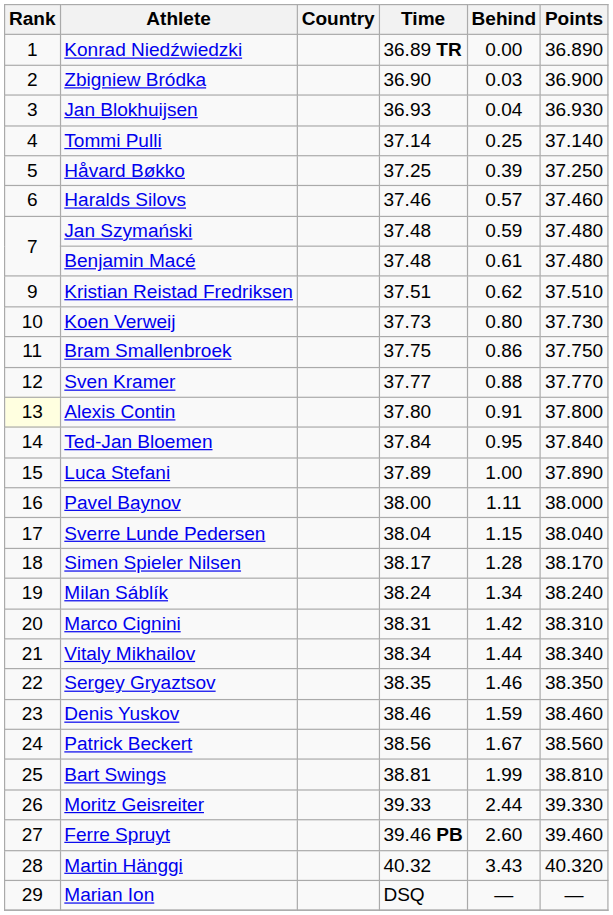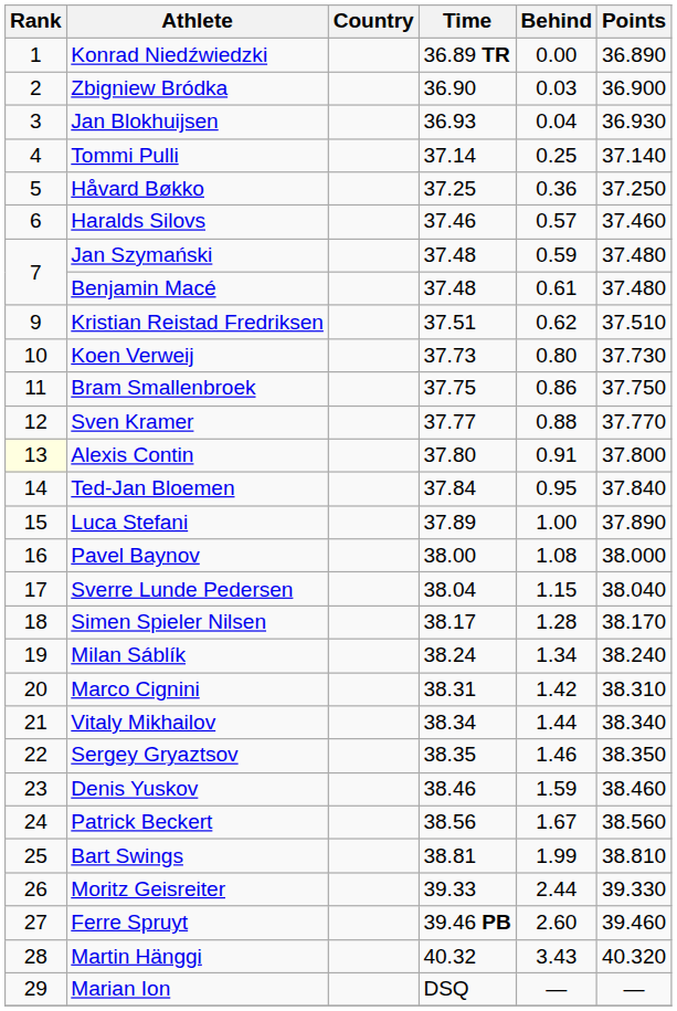 <table class="wikitable" style="text-align:center">
 <tr>
 <th>Rank</th>
 <th>Athlete</th>
 <th>Country</th>
 <th>Time</th>
 <th>Behind</th>
 <th>Points</th>
 </tr>
 <tr>
 <td>1</td>
 <td align="left"><a href='#'>Konrad Niedźwiedzki</a></td>
 <td align="left"></td>
 <td align="left">36.89 <strong>TR</strong></td>
 <td>0.00</td>
 <td align="left">36.890</td>
 </tr>
 <tr>
 <td>2</td>
 <td align="left"><a href='#'>Zbigniew Bródka</a></td>
 <td align="left"></td>
 <td align="left">36.90</td>
 <td>0.03</td>
 <td align="left">36.900</td>
 </tr>
 <tr>
 <td>3</td>
 <td align="left"><a href='#'>Jan Blokhuijsen</a></td>
 <td align="left"></td>
 <td align="left">36.93</td>
 <td>0.04</td>
 <td align="left">36.930</td>
 </tr>
 <tr>
 <td>4</td>
 <td align="left"><a href='#'>Tommi Pulli</a></td>
 <td align="left"></td>
 <td align="left">37.14</td>
 <td>0.25</td>
 <td align="left">37.140</td>
 </tr>
 <tr>
 <td>5</td>
 <td align="left"><a href='#'>Håvard Bøkko</a></td>
 <td align="left"></td>
 <td align="left">37.25</td>
-<td>0.39</td>
+<td>0.36</td>
 <td align="left">37.250</td>
 </tr>
 <tr>
 <td>6</td>
 <td align="left"><a href='#'>Haralds Silovs</a></td>
 <td align="left"></td>
 <td align="left">37.46</td>
 <td>0.57</td>
 <td align="left">37.460</td>
 </tr>
 <tr>
 <td rowspan=2>7</td>
 <td align="left"><a href='#'>Jan Szymański</a></td>
 <td align="left"></td>
 <td align="left">37.48</td>
 <td>0.59</td>
 <td align="left">37.480</td>
 </tr>
 <tr>
 <td align="left"><a href='#'>Benjamin Macé</a></td>
 <td align="left"></td>
 <td align="left">37.48</td>
 <td>0.61</td>
 <td align="left">37.480</td>
 </tr>
 <tr>
 <td>9</td>
 <td align="left"><a href='#'>Kristian Reistad Fredriksen</a></td>
 <td align="left"></td>
 <td align="left">37.51</td>
 <td>0.62</td>
 <td align="left">37.510</td>
 </tr>
 <tr>
 <td>10</td>
 <td align="left"><a href='#'>Koen Verweij</a></td>
 <td align="left"></td>
 <td align="left">37.73</td>
 <td>0.80</td>
 <td align="left">37.730</td>
 </tr>
 <tr>
 <td>11</td>
 <td align="left"><a href='#'>Bram Smallenbroek</a></td>
 <td align="left"></td>
 <td align="left">37.75</td>
 <td>0.86</td>
 <td align="left">37.750</td>
 </tr>
 <tr>
 <td>12</td>
 <td align="left"><a href='#'>Sven Kramer</a></td>
 <td align="left"></td>
 <td align="left">37.77</td>
 <td>0.88</td>
 <td align="left">37.770</td>
 </tr>
 <tr>
 <td style="background: lightyellow;">13</td>
 <td align="left"><a href='#'>Alexis Contin</a></td>
 <td align="left"></td>
 <td align="left">37.80</td>
 <td>0.91</td>
 <td align="left">37.800</td>
 </tr>
 <tr>
 <td>14</td>
 <td align="left"><a href='#'>Ted-Jan Bloemen</a></td>
 <td align="left"></td>
 <td align="left">37.84</td>
 <td>0.95</td>
 <td align="left">37.840</td>
 </tr>
 <tr>
 <td>15</td>
 <td align="left"><a href='#'>Luca Stefani</a></td>
 <td align="left"></td>
 <td align="left">37.89</td>
 <td>1.00</td>
 <td align="left">37.890</td>
 </tr>
 <tr>
 <td>16</td>
 <td align="left"><a href='#'>Pavel Baynov</a></td>
 <td align="left"></td>
 <td align="left">38.00</td>
-<td>1.11</td>
+<td>1.08</td>
 <td align="left">38.000</td>
 </tr>
 <tr>
 <td>17</td>
 <td align="left"><a href='#'>Sverre Lunde Pedersen</a></td>
 <td align="left"></td>
 <td align="left">38.04</td>
 <td>1.15</td>
 <td align="left">38.040</td>
 </tr>
 <tr>
 <td>18</td>
 <td align="left"><a href='#'>Simen Spieler Nilsen</a></td>
 <td align="left"></td>
 <td align="left">38.17</td>
 <td>1.28</td>
 <td align="left">38.170</td>
 </tr>
 <tr>
 <td>19</td>
 <td align="left"><a href='#'>Milan Sáblík</a></td>
 <td align="left"></td>
 <td align="left">38.24</td>
 <td>1.34</td>
 <td align="left">38.240</td>
 </tr>
 <tr>
 <td>20</td>
 <td align="left"><a href='#'>Marco Cignini</a></td>
 <td align="left"></td>
 <td align="left">38.31</td>
 <td>1.42</td>
 <td align="left">38.310</td>
 </tr>
 <tr>
 <td>21</td>
 <td align="left"><a href='#'>Vitaly Mikhailov</a></td>
 <td align="left"></td>
 <td align="left">38.34</td>
 <td>1.44</td>
 <td align="left">38.340</td>
 </tr>
 <tr>
 <td>22</td>
 <td align="left"><a href='#'>Sergey Gryaztsov</a></td>
 <td align="left"></td>
 <td align="left">38.35</td>
 <td>1.46</td>
 <td align="left">38.350</td>
 </tr>
 <tr>
 <td>23</td>
 <td align="left"><a href='#'>Denis Yuskov</a></td>
 <td align="left"></td>
 <td align="left">38.46</td>
 <td>1.59</td>
 <td align="left">38.460</td>
 </tr>
 <tr>
 <td>24</td>
 <td align="left"><a href='#'>Patrick Beckert</a></td>
 <td align="left"></td>
 <td align="left">38.56</td>
 <td>1.67</td>
 <td align="left">38.560</td>
 </tr>
 <tr>
 <td>25</td>
 <td align="left"><a href='#'>Bart Swings</a></td>
 <td align="left"></td>
 <td align="left">38.81</td>
 <td>1.99</td>
 <td align="left">38.810</td>
 </tr>
 <tr>
 <td>26</td>
 <td align="left"><a href='#'>Moritz Geisreiter</a></td>
 <td align="left"></td>
 <td align="left">39.33</td>
 <td>2.44</td>
 <td align="left">39.330</td>
 </tr>
 <tr>
 <td>27</td>
 <td align="left"><a href='#'>Ferre Spruyt</a></td>
 <td align="left"></td>
 <td align="left">39.46 <strong>PB</strong></td>
 <td>2.60</td>
 <td align="left">39.460</td>
 </tr>
 <tr>
 <td>28</td>
 <td align="left"><a href='#'>Martin Hänggi</a></td>
 <td align="left"></td>
 <td align="left">40.32</td>
 <td>3.43</td>
 <td align="left">40.320</td>
 </tr>
 <tr>
 <td>29</td>
 <td align="left"><a href='#'>Marian Ion</a></td>
 <td align="left"></td>
 <td align="left">DSQ</td>
 <td>—</td>
 <td>—</td>
 </tr>
 <tr>
 </tr>
 </table>
